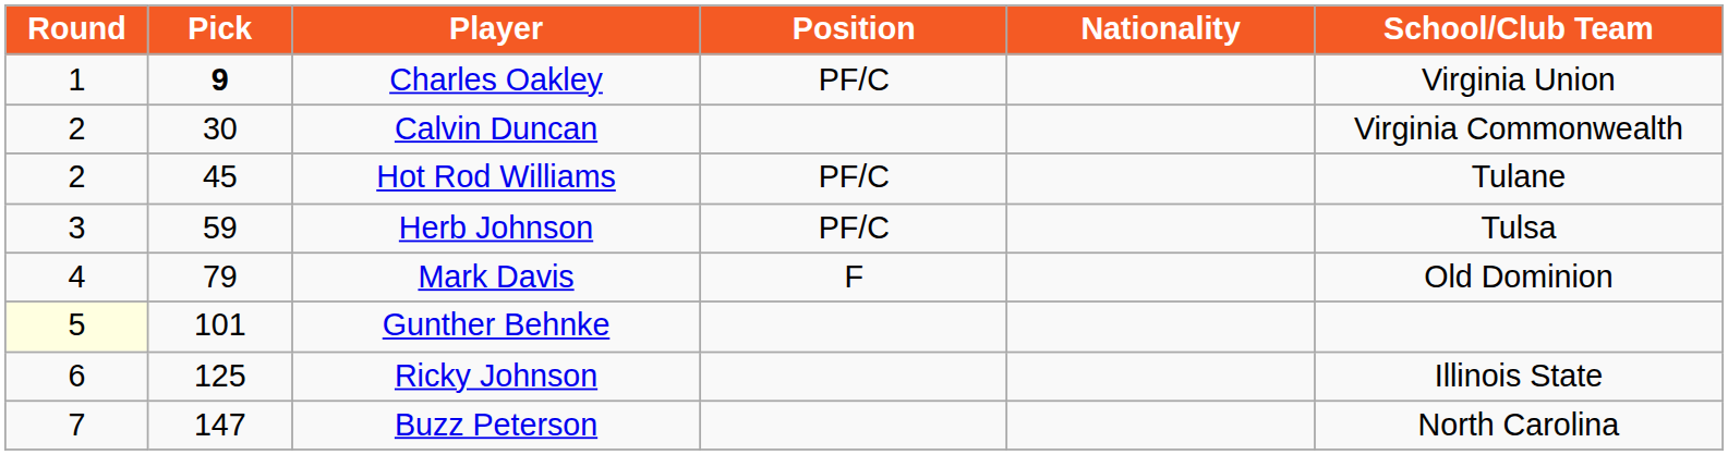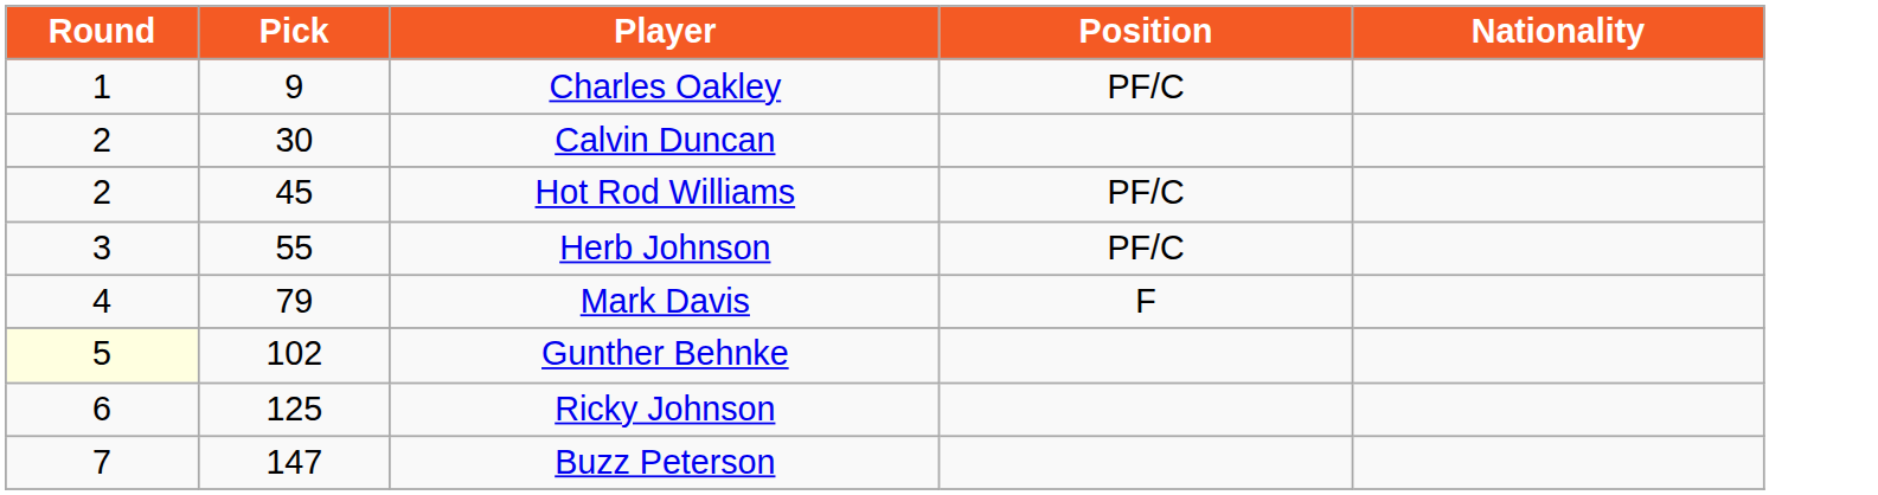 <table class="wikitable sortable sortable">
 <tr>
 <th style="background:#F45A24; color:white" width="7%">Round</th>
 <th style="background:#F45A24; color:white" width="7%">Pick</th>
 <th style="background:#F45A24; color:white" width="20%">Player</th>
 <th style="background:#F45A24; color:white" width="15%">Position</th>
 <th style="background:#F45A24; color:white" width="15%">Nationality</th>
-<th style="background:#F45A24; color:white" width="20%">School/Club Team</th>
 </tr>
 <tr style="text-align: center">
 <td>1</td>
-<td><strong>9</strong></td>
+<td>9</td>
 <td><a href='#'>Charles Oakley</a></td>
 <td>PF/C</td>
 <td></td>
-<td>Virginia Union</td>
 </tr>
 <tr style="text-align: center">
 <td>2</td>
 <td>30</td>
 <td><a href='#'>Calvin Duncan</a></td>
 <td></td>
 <td></td>
-<td>Virginia Commonwealth</td>
 </tr>
 <tr style="text-align: center">
 <td>2</td>
 <td>45</td>
 <td><a href='#'>Hot Rod Williams</a></td>
 <td>PF/C</td>
 <td></td>
-<td>Tulane</td>
 </tr>
 <tr style="text-align: center">
 <td>3</td>
-<td>59</td>
+<td>55</td>
 <td><a href='#'>Herb Johnson</a></td>
 <td>PF/C</td>
 <td></td>
-<td>Tulsa</td>
 </tr>
 <tr style="text-align: center">
 <td>4</td>
 <td>79</td>
 <td><a href='#'>Mark Davis</a></td>
 <td>F</td>
 <td></td>
-<td>Old Dominion</td>
 </tr>
 <tr style="text-align: center">
 <td style="background: lightyellow;">5</td>
-<td>101</td>
+<td>102</td>
 <td><a href='#'>Gunther Behnke</a></td>
-<td></td>
 <td></td>
 <td></td>
 </tr>
 <tr style="text-align: center">
 <td>6</td>
 <td>125</td>
 <td><a href='#'>Ricky Johnson</a></td>
 <td></td>
 <td></td>
-<td>Illinois State</td>
 </tr>
 <tr style="text-align: center">
 <td>7</td>
 <td>147</td>
 <td><a href='#'>Buzz Peterson</a></td>
 <td></td>
 <td></td>
-<td>North Carolina</td>
 </tr>
 </table>
